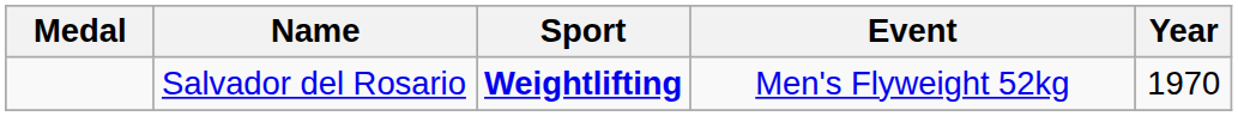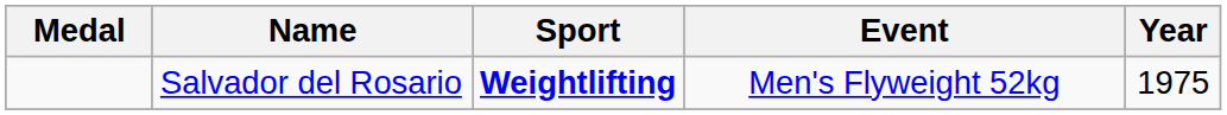 <table class="wikitable"  style="font-size:100%;  text-align:center;">
 <tr>
 <th width="65">Medal</th>
 <th width="150">Name</th>
 <th width="80">Sport</th>
 <th width="210">Event</th>
 <th width="40">Year</th>
 </tr>
 <tr>
 <td></td>
 <td align=left><a href='#'>Salvador del Rosario</a></td>
 <td><strong><a href='#'>Weightlifting</a></strong></td>
 <td><a href='#'>Men's Flyweight 52kg</a></td>
-<td>1970</td>
+<td>1975</td>
 </tr>
 </table>
